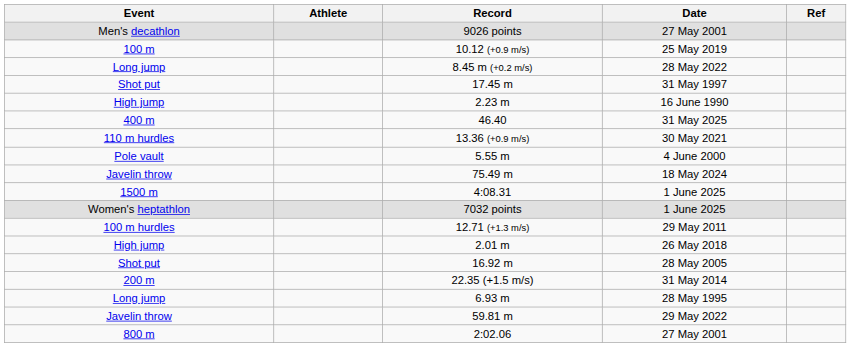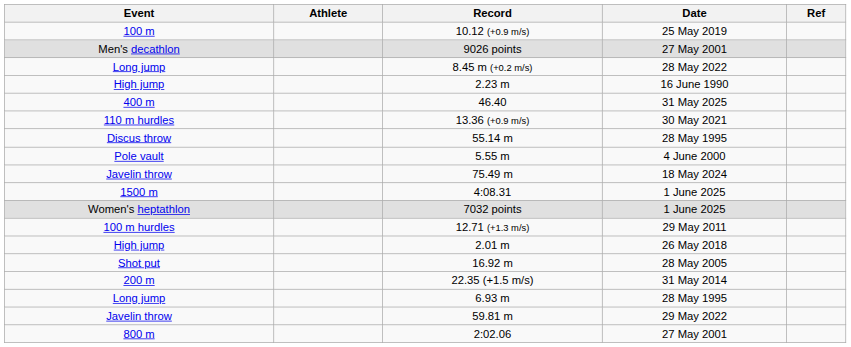 <table class="wikitable" style=" text-align:center; font-size:95%;" width="90%">
 <tr>
 <th>Event</th>
 <th>Athlete</th>
 <th>Record</th>
 <th>Date</th>
 <th>Ref</th>
+</tr>
+<tr>
+<td><a href='#'>100 m</a></td>
+<td></td>
+<td>10.12 <small>(+0.9 m/s)</small></td>
+<td>25 May 2019</td>
+<td></td>
 </tr>
 <tr bgcolor="#e0e0e0">
 <td>Men's <a href='#'>decathlon</a></td>
 <td></td>
 <td>9026 points </td>
 <td>27 May 2001</td>
 <td></td>
 </tr>
 <tr>
-<td><a href='#'>100 m</a></td>
-<td></td>
-<td>10.12 <small>(+0.9 m/s)</small></td>
-<td>25 May 2019</td>
-<td></td>
-</tr>
-<tr>
 <td><a href='#'>Long jump</a></td>
 <td></td>
 <td>8.45 m <small>(+0.2 m/s)</small></td>
 <td>28 May 2022</td>
-<td></td>
-</tr>
-<tr>
-<td><a href='#'>Shot put</a></td>
-<td></td>
-<td>17.45 m</td>
-<td>31 May 1997</td>
 <td></td>
 </tr>
 <tr>
 <td><a href='#'>High jump</a></td>
 <td></td>
 <td>2.23 m</td>
 <td>16 June 1990</td>
 <td></td>
 </tr>
 <tr>
 <td><a href='#'>400 m</a></td>
 <td></td>
 <td>46.40</td>
 <td>31 May 2025</td>
 <td></td>
 </tr>
 <tr>
 <td><a href='#'>110 m hurdles</a></td>
 <td></td>
 <td>13.36 <small>(+0.9 m/s)</small></td>
 <td>30 May 2021</td>
+<td></td>
+</tr>
+<tr>
+<td><a href='#'>Discus throw</a></td>
+<td></td>
+<td>55.14 m</td>
+<td>28 May 1995</td>
 <td></td>
 </tr>
 <tr>
 <td><a href='#'>Pole vault</a></td>
 <td></td>
 <td>5.55 m</td>
 <td>4 June 2000</td>
 <td></td>
 </tr>
 <tr>
 <td><a href='#'>Javelin throw</a></td>
 <td></td>
 <td>75.49 m</td>
 <td>18 May 2024</td>
 <td></td>
 </tr>
 <tr>
 <td><a href='#'>1500 m</a></td>
 <td></td>
 <td>4:08.31</td>
 <td>1 June 2025</td>
 <td></td>
 </tr>
 <tr bgcolor="#e0e0e0">
 <td>Women's <a href='#'>heptathlon</a></td>
 <td></td>
 <td>7032 points</td>
 <td>1 June 2025</td>
 <td></td>
 </tr>
 <tr>
 <td><a href='#'>100 m hurdles</a></td>
 <td></td>
 <td>12.71 <small>(+1.3 m/s)</small></td>
 <td>29 May 2011</td>
 <td></td>
 </tr>
 <tr>
 <td><a href='#'>High jump</a></td>
 <td></td>
 <td>2.01 m</td>
 <td>26 May 2018</td>
 <td></td>
 </tr>
 <tr>
 <td><a href='#'>Shot put</a></td>
 <td></td>
 <td>16.92 m</td>
 <td>28 May 2005</td>
 <td></td>
 </tr>
 <tr>
 <td><a href='#'>200 m</a></td>
 <td></td>
 <td>22.35 (+1.5 m/s)</td>
 <td>31 May 2014</td>
 <td></td>
 </tr>
 <tr>
 <td><a href='#'>Long jump</a></td>
 <td></td>
 <td>6.93 m</td>
 <td>28 May 1995</td>
 <td></td>
 </tr>
 <tr>
 <td><a href='#'>Javelin throw</a></td>
 <td></td>
 <td>59.81 m</td>
 <td>29 May 2022</td>
 <td></td>
 </tr>
 <tr>
 <td><a href='#'>800 m</a></td>
 <td></td>
 <td>2:02.06</td>
 <td>27 May 2001</td>
 <td></td>
 </tr>
 </table>
